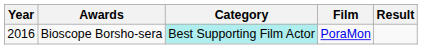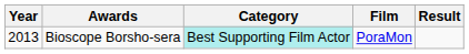 <table class="wikitable sortable" style="font-size:90%">
 <tr>
 <th>Year</th>
 <th>Awards</th>
 <th>Category</th>
 <th>Film</th>
 <th>Result</th>
 </tr>
 <tr>
-<td>2016</td>
+<td>2013</td>
 <td>Bioscope Borsho-sera</td>
 <td style="background: paleturquoise;">Best Supporting Film Actor</td>
 <td><a href='#'>PoraMon</a></td>
 <td></td>
 </tr>
 </table>
